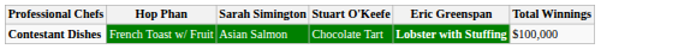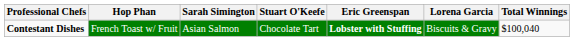 <table class="wikitable">
 <tr>
 <th>Professional Chefs</th>
 <th>Hop Phan</th>
 <th>Sarah Simington</th>
 <th>Stuart O'Keefe</th>
 <th>Eric Greenspan</th>
+<th>Lorena Garcia</th>
 <th>Total Winnings</th>
 </tr>
 <tr>
 <td><strong>Contestant Dishes</strong></td>
 <td style="background: green; color: white">French Toast w/ Fruit</td>
 <td style="background: green; color: white">Asian Salmon</td>
 <td style="background: green; color: white">Chocolate Tart</td>
 <td style="background: green; color: white"><strong>Lobster with Stuffing</strong></td>
-<td>$100,000</td>
+<td style="background: green; color: white">Biscuits & Gravy</td>
+<td>$100,040</td>
 </tr>
 </table>
